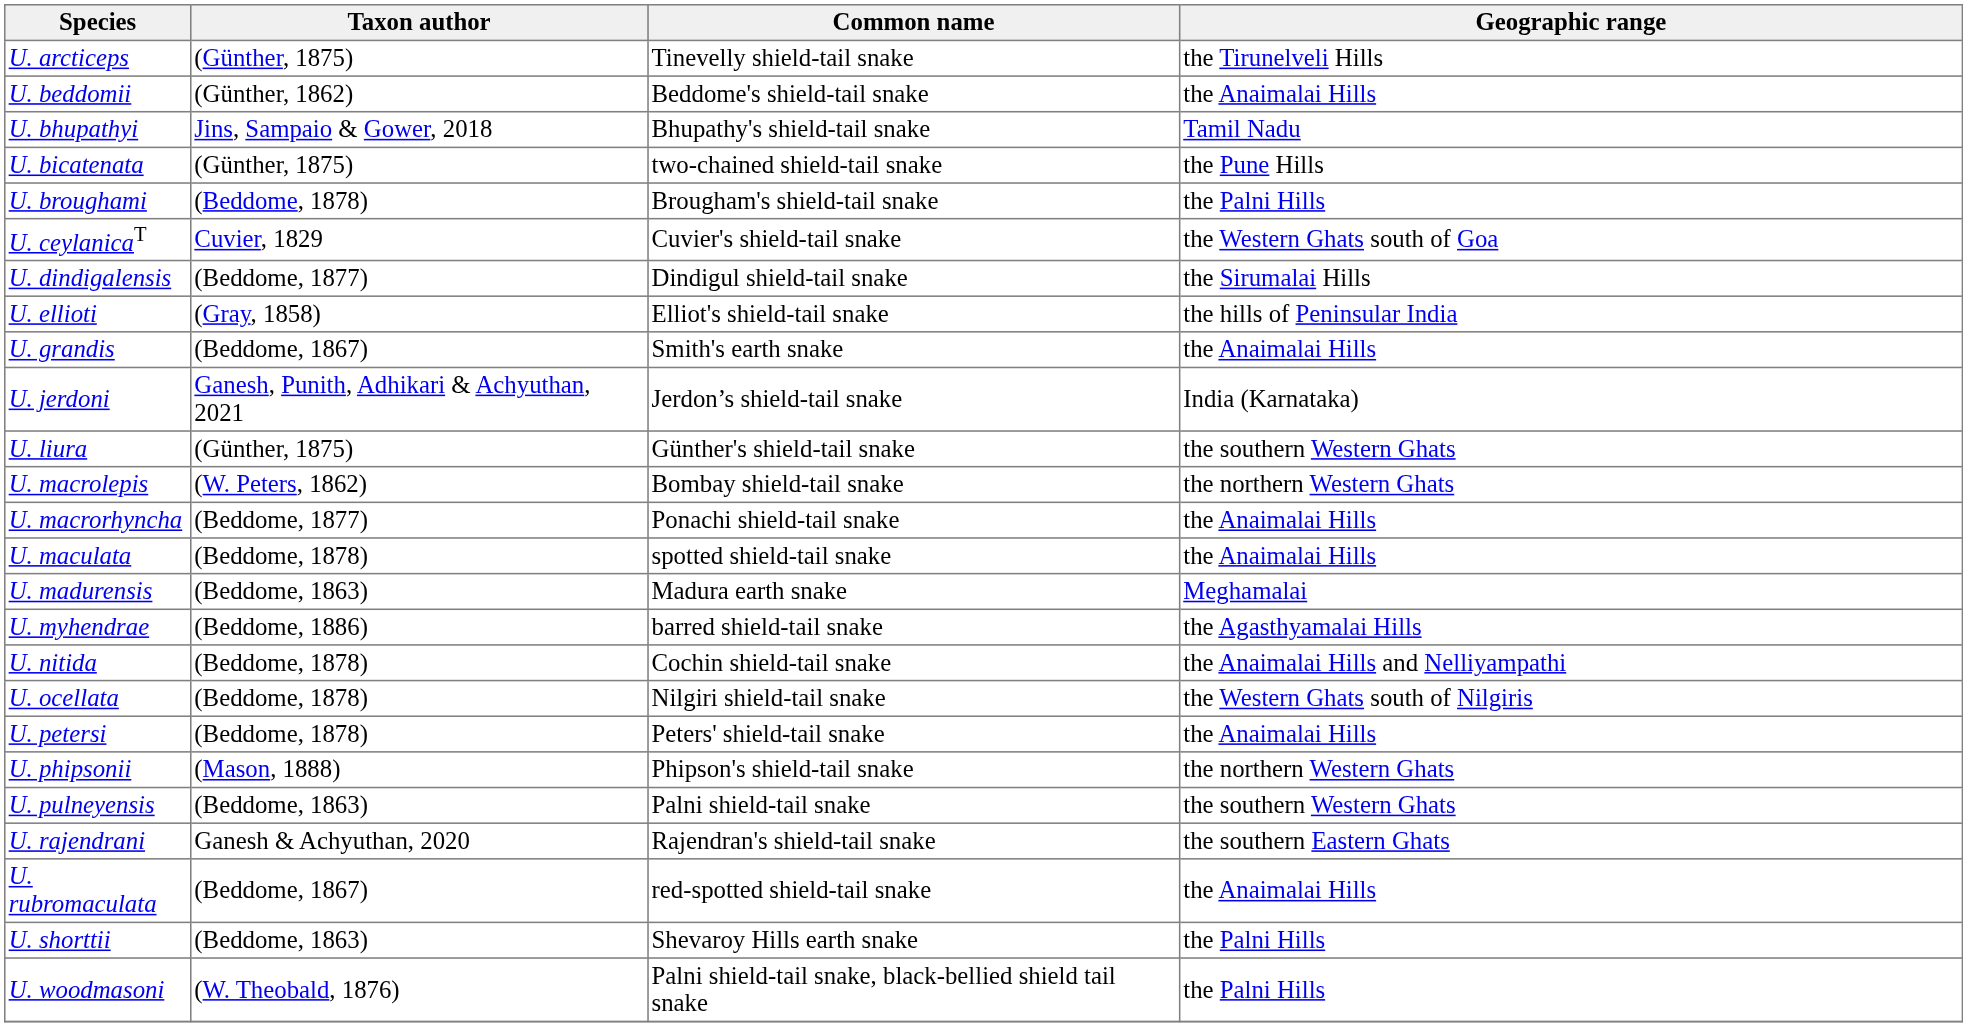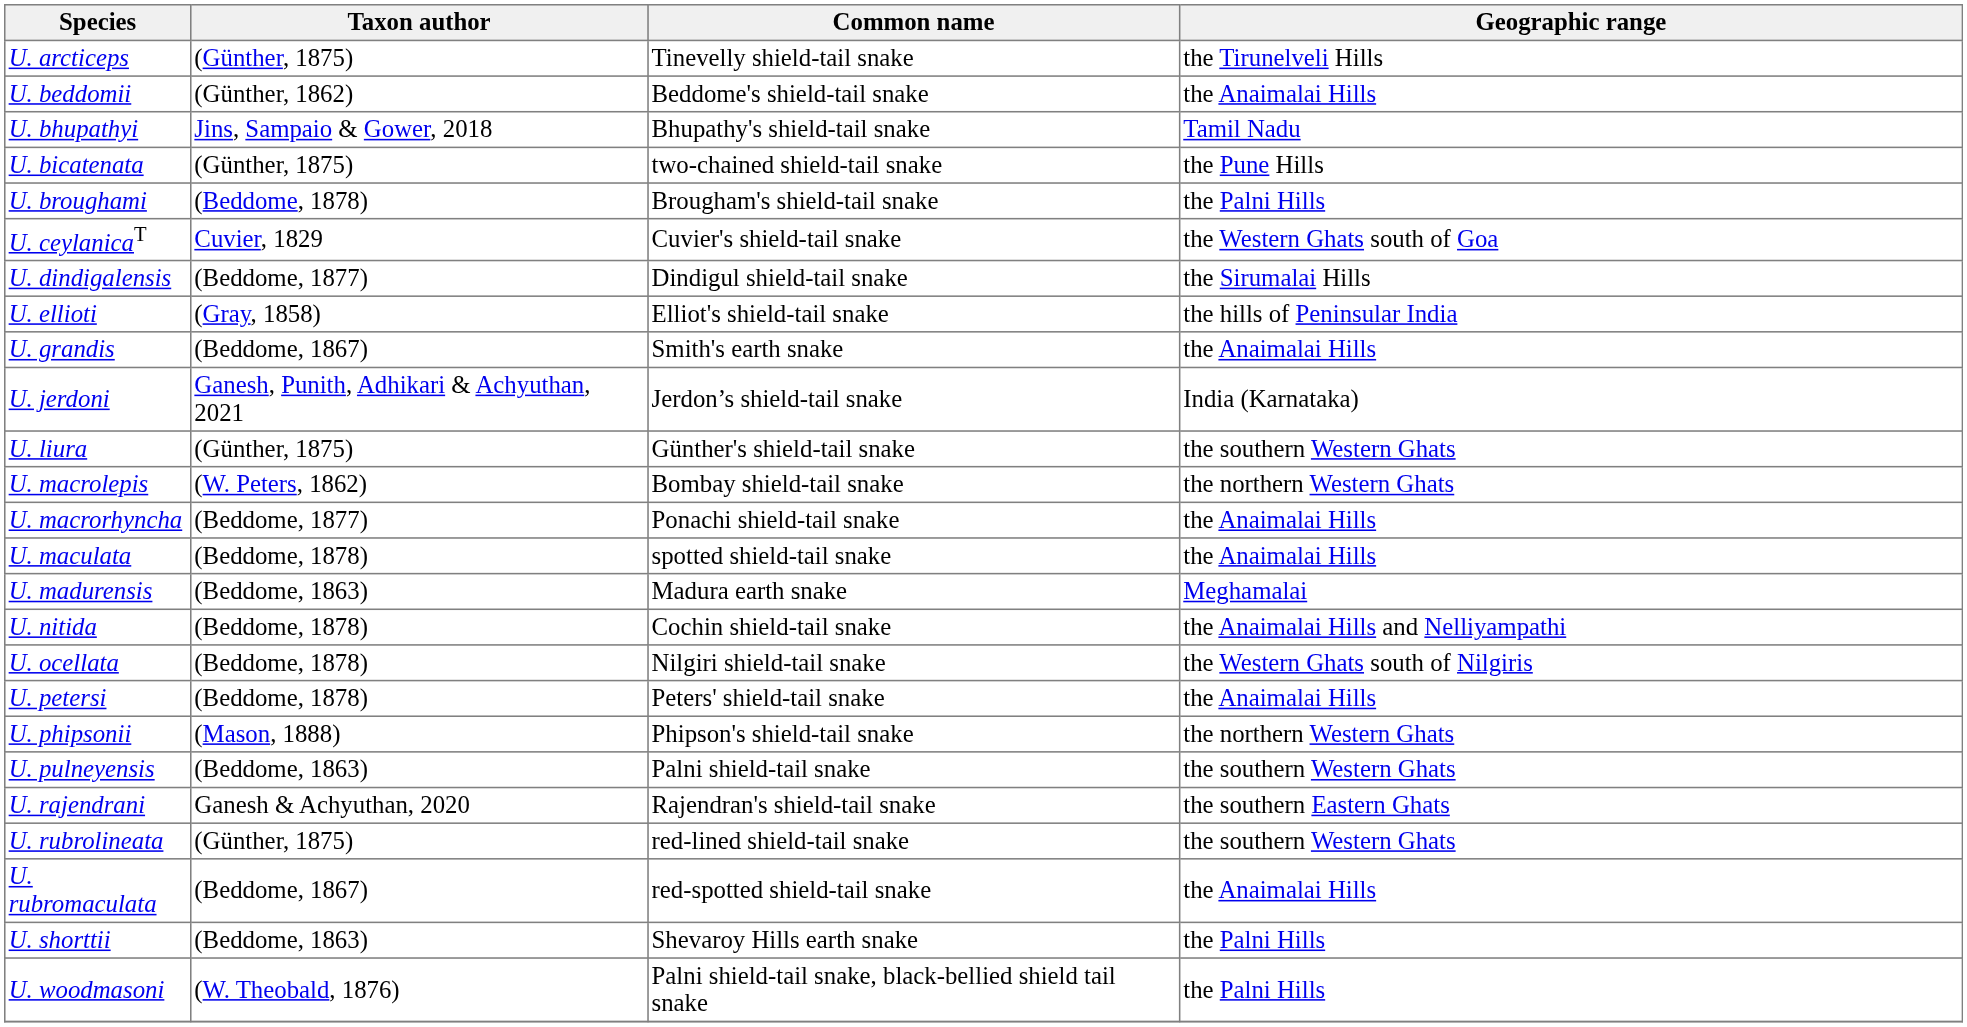 <table cellspacing=0 cellpadding=2 border=1 style="border-collapse: collapse;">
 <tr>
 <th bgcolor="#f0f0f0">Species</th>
 <th bgcolor="#f0f0f0">Taxon author</th>
 <th bgcolor="#f0f0f0">Common name</th>
 <th bgcolor="#f0f0f0">Geographic range</th>
 </tr>
 <tr>
 <td><em><a href='#'>U. arcticeps</a></em></td>
 <td>(<a href='#'>Günther</a>, 1875)</td>
 <td>Tinevelly shield-tail snake</td>
 <td style="width:40%">the <a href='#'>Tirunelveli</a> Hills</td>
 </tr>
 <tr>
 <td><em><a href='#'>U. beddomii</a></em></td>
 <td>(Günther, 1862)</td>
 <td>Beddome's shield-tail snake</td>
 <td>the <a href='#'>Anaimalai Hills</a></td>
 </tr>
 <tr>
 <td><em><a href='#'>U. bhupathyi</a></em></td>
 <td><a href='#'>Jins</a>, <a href='#'>Sampaio</a> & <a href='#'>Gower</a>, 2018</td>
 <td>Bhupathy's shield-tail snake</td>
 <td><a href='#'>Tamil Nadu</a></td>
 </tr>
 <tr>
 <td><em><a href='#'>U. bicatenata</a></em></td>
 <td>(Günther, 1875)</td>
 <td>two-chained shield-tail snake</td>
 <td>the <a href='#'>Pune</a> Hills</td>
 </tr>
 <tr>
 <td><em><a href='#'>U. broughami</a></em></td>
 <td>(<a href='#'>Beddome</a>, 1878)</td>
 <td>Brougham's shield-tail snake</td>
 <td>the <a href='#'>Palni Hills</a></td>
 </tr>
 <tr>
 <td><em><a href='#'>U. ceylanica</a></em><span><sup>T</sup></span></td>
 <td><a href='#'>Cuvier</a>, 1829</td>
 <td>Cuvier's shield-tail snake</td>
 <td>the <a href='#'>Western Ghats</a> south of <a href='#'>Goa</a></td>
 </tr>
 <tr>
 <td><em><a href='#'>U. dindigalensis</a></em></td>
 <td>(Beddome, 1877)</td>
 <td>Dindigul shield-tail snake</td>
 <td>the <a href='#'>Sirumalai</a> Hills</td>
 </tr>
 <tr>
 <td><em><a href='#'>U. ellioti</a></em></td>
 <td>(<a href='#'>Gray</a>, 1858)</td>
 <td>Elliot's shield-tail snake</td>
 <td>the hills of <a href='#'>Peninsular India</a></td>
 </tr>
 <tr>
 <td><em><a href='#'>U. grandis</a></em></td>
 <td>(Beddome, 1867)</td>
 <td>Smith's earth snake</td>
 <td>the <a href='#'>Anaimalai Hills</a></td>
 </tr>
 <tr>
 <td><em><a href='#'>U. jerdoni</a></em></td>
 <td><a href='#'>Ganesh</a>, <a href='#'>Punith</a>, <a href='#'>Adhikari</a> & <a href='#'>Achyuthan</a>, 2021</td>
 <td>Jerdon’s shield-tail snake</td>
 <td>India (Karnataka)</td>
 </tr>
 <tr>
 <td><em><a href='#'>U. liura</a></em></td>
 <td>(Günther, 1875)</td>
 <td>Günther's shield-tail snake</td>
 <td>the southern <a href='#'>Western Ghats</a></td>
 </tr>
 <tr>
 <td><em><a href='#'>U. macrolepis</a></em></td>
 <td>(<a href='#'>W. Peters</a>, 1862)</td>
 <td>Bombay shield-tail snake</td>
 <td>the northern <a href='#'>Western Ghats</a></td>
 </tr>
 <tr>
 <td><em><a href='#'>U. macrorhyncha</a></em></td>
 <td>(Beddome, 1877)</td>
 <td>Ponachi shield-tail snake</td>
 <td>the <a href='#'>Anaimalai Hills</a></td>
 </tr>
 <tr>
 <td><em><a href='#'>U. maculata</a></em></td>
 <td>(Beddome, 1878)</td>
 <td>spotted shield-tail snake</td>
 <td>the <a href='#'>Anaimalai Hills</a></td>
 </tr>
 <tr>
 <td><em><a href='#'>U. madurensis</a></em></td>
 <td>(Beddome, 1863)</td>
 <td>Madura earth snake</td>
 <td><a href='#'>Meghamalai</a></td>
 </tr>
 <tr>
-<td><em><a href='#'>U. myhendrae</a></em></td>
-<td>(Beddome, 1886)</td>
-<td>barred shield-tail snake</td>
-<td>the <a href='#'>Agasthyamalai Hills</a></td>
-</tr>
-<tr>
 <td><em><a href='#'>U. nitida</a></em></td>
 <td>(Beddome, 1878)</td>
 <td>Cochin shield-tail snake</td>
 <td>the <a href='#'>Anaimalai Hills</a> and <a href='#'>Nelliyampathi</a></td>
 </tr>
 <tr>
 <td><em><a href='#'>U. ocellata</a></em></td>
 <td>(Beddome, 1878)</td>
 <td>Nilgiri shield-tail snake</td>
 <td>the <a href='#'>Western Ghats</a> south of <a href='#'>Nilgiris</a></td>
 </tr>
 <tr>
 <td><em><a href='#'>U. petersi</a></em></td>
 <td>(Beddome, 1878)</td>
 <td>Peters' shield-tail snake</td>
 <td>the <a href='#'>Anaimalai Hills</a></td>
 </tr>
 <tr>
 <td><em><a href='#'>U. phipsonii</a></em></td>
 <td>(<a href='#'>Mason</a>, 1888)</td>
 <td>Phipson's shield-tail snake</td>
 <td>the northern <a href='#'>Western Ghats</a></td>
 </tr>
 <tr>
 <td><em><a href='#'>U. pulneyensis</a></em></td>
 <td>(Beddome, 1863)</td>
 <td>Palni shield-tail snake</td>
 <td>the southern <a href='#'>Western Ghats</a></td>
 </tr>
 <tr>
 <td><em><a href='#'>U. rajendrani</a></em></td>
 <td>Ganesh & Achyuthan, 2020</td>
 <td>Rajendran's shield-tail snake</td>
 <td>the southern <a href='#'>Eastern Ghats</a></td>
 </tr>
 <tr>
+<td><em><a href='#'>U. rubrolineata</a></em></td>
+<td>(Günther, 1875)</td>
+<td>red-lined shield-tail snake</td>
+<td>the southern <a href='#'>Western Ghats</a></td>
+</tr>
+<tr>
 <td><em><a href='#'>U. rubromaculata</a></em></td>
 <td>(Beddome, 1867)</td>
 <td>red-spotted shield-tail snake</td>
 <td>the <a href='#'>Anaimalai Hills</a></td>
 </tr>
 <tr>
 <td><em><a href='#'>U. shorttii</a></em></td>
 <td>(Beddome, 1863)</td>
 <td>Shevaroy Hills earth snake</td>
 <td>the <a href='#'>Palni Hills</a></td>
 </tr>
 <tr>
 <td><em><a href='#'>U. woodmasoni</a></em></td>
 <td>(<a href='#'>W. Theobald</a>, 1876)</td>
 <td>Palni shield-tail snake, black-bellied shield tail snake</td>
 <td>the <a href='#'>Palni Hills</a></td>
 </tr>
 <tr>
 </tr>
 </table>
